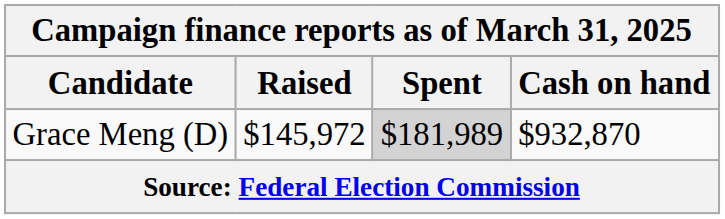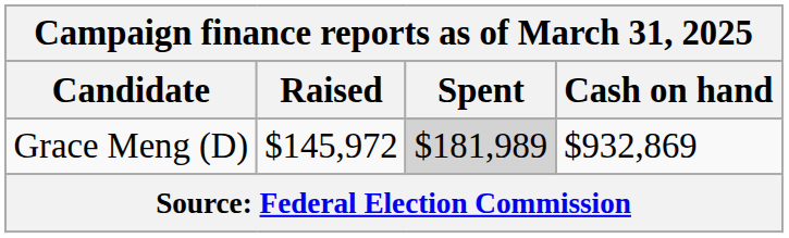 <table class="wikitable sortable">
 <tr>
 <th colspan=4>Campaign finance reports as of March 31, 2025</th>
 </tr>
 <tr style="text-align:center;">
 <th>Candidate</th>
 <th>Raised</th>
 <th>Spent</th>
 <th>Cash on hand</th>
 </tr>
 <tr>
 <td>Grace Meng (D)</td>
 <td>$145,972</td>
 <td style="background: lightgrey;">$181,989</td>
-<td>$932,870</td>
+<td>$932,869</td>
 </tr>
 <tr>
 <th colspan="4"><small>Source: <a href='#'>Federal Election Commission</a></small></th>
 </tr>
 </table>
